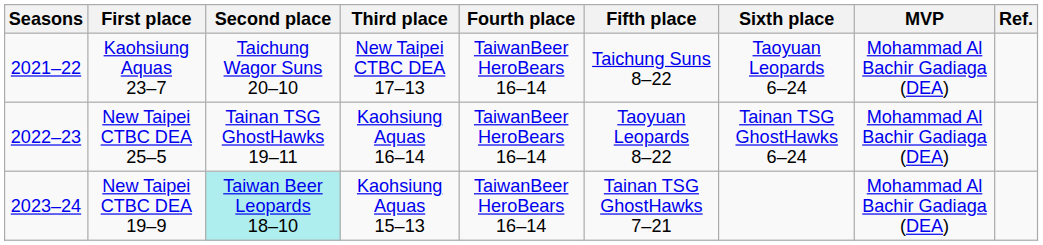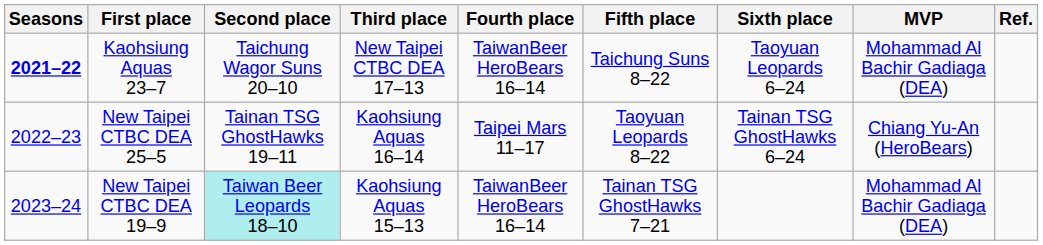 <table class="wikitable" style="font-size: 95%; text-align:center;">
 <tr>
 <th>Seasons</th>
 <th>First place</th>
 <th>Second place</th>
 <th>Third place</th>
 <th>Fourth place</th>
 <th>Fifth place</th>
 <th>Sixth place</th>
 <th>MVP</th>
 <th>Ref.</th>
 </tr>
 <tr>
-<td><a href='#'>2021–22</a></td>
+<td><strong><a href='#'>2021–22</a></strong></td>
 <td><a href='#'>Kaohsiung Aquas</a><br>23–7</td>
 <td><a href='#'>Taichung Wagor Suns</a><br>20–10</td>
 <td><a href='#'>New Taipei CTBC DEA</a><br>17–13</td>
 <td><a href='#'>TaiwanBeer HeroBears</a><br>16–14</td>
 <td><a href='#'>Taichung Suns</a><br>8–22</td>
 <td><a href='#'>Taoyuan Leopards</a><br>6–24</td>
 <td><a href='#'>Mohammad Al Bachir Gadiaga</a><br>(<a href='#'>DEA</a>)</td>
 <td></td>
 </tr>
 <tr>
 <td><a href='#'>2022–23</a></td>
 <td><a href='#'>New Taipei CTBC DEA</a><br>25–5</td>
 <td><a href='#'>Tainan TSG GhostHawks</a><br>19–11</td>
 <td><a href='#'>Kaohsiung Aquas</a><br>16–14</td>
-<td><a href='#'>TaiwanBeer HeroBears</a><br>16–14</td>
+<td><a href='#'>Taipei Mars</a><br>11–17</td>
 <td><a href='#'>Taoyuan Leopards</a><br>8–22</td>
 <td><a href='#'>Tainan TSG GhostHawks</a><br>6–24</td>
-<td><a href='#'>Mohammad Al Bachir Gadiaga</a><br>(<a href='#'>DEA</a>)</td>
+<td><a href='#'>Chiang Yu-An</a><br>(<a href='#'>HeroBears</a>)</td>
 <td></td>
 </tr>
 <tr>
 <td><a href='#'>2023–24</a></td>
 <td><a href='#'>New Taipei CTBC DEA</a><br>19–9</td>
 <td style="background: paleturquoise;"><a href='#'>Taiwan Beer Leopards</a><br>18–10</td>
 <td><a href='#'>Kaohsiung Aquas</a><br>15–13</td>
 <td><a href='#'>TaiwanBeer HeroBears</a><br>16–14</td>
 <td><a href='#'>Tainan TSG GhostHawks</a><br>7–21</td>
 <td></td>
 <td><a href='#'>Mohammad Al Bachir Gadiaga</a><br>(<a href='#'>DEA</a>)</td>
 <td></td>
 </tr>
 </table>
